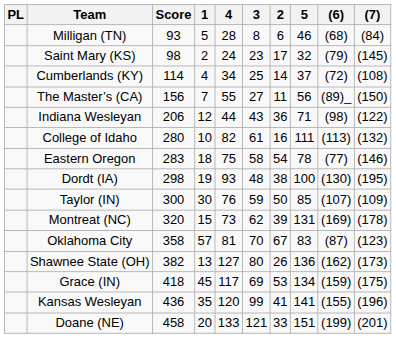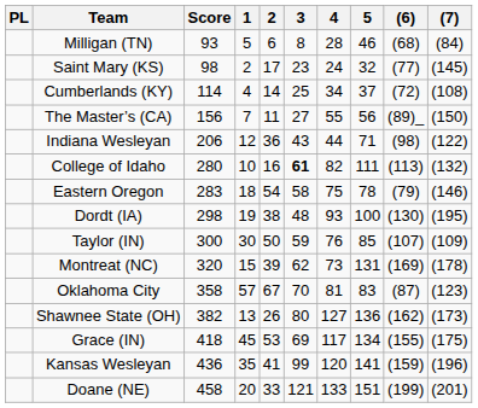 <table class="wikitable sortable" style="text-align:center">
 <tr>
 <th>PL</th>
 <th>Team</th>
 <th>Score</th>
 <th>1</th>
+<th>2</th>
+<th>3</th>
 <th>4</th>
-<th>3</th>
-<th>2</th>
 <th>5</th>
 <th>(6)</th>
 <th>(7)</th>
 </tr>
 <tr>
 <td></td>
 <td>Milligan (TN)</td>
 <td>93</td>
 <td>5</td>
+<td>6</td>
+<td>8</td>
 <td>28</td>
-<td>8</td>
-<td>6</td>
 <td>46</td>
 <td>(68)</td>
 <td>(84)</td>
 </tr>
 <tr>
 <td></td>
 <td>Saint Mary (KS)</td>
 <td>98</td>
 <td>2</td>
+<td>17</td>
+<td>23</td>
 <td>24</td>
-<td>23</td>
-<td>17</td>
 <td>32</td>
-<td>(79)</td>
+<td>(77)</td>
 <td>(145)</td>
 </tr>
 <tr>
 <td></td>
 <td>Cumberlands (KY)</td>
 <td>114</td>
 <td>4</td>
+<td>14</td>
+<td>25</td>
 <td>34</td>
-<td>25</td>
-<td>14</td>
 <td>37</td>
 <td>(72)</td>
 <td>(108)</td>
 </tr>
 <tr>
 <td></td>
 <td>The Master’s (CA)</td>
 <td>156</td>
 <td>7</td>
+<td>11</td>
+<td>27</td>
 <td>55</td>
-<td>27</td>
-<td>11</td>
 <td>56</td>
 <td>(89)_</td>
 <td>(150)</td>
 </tr>
 <tr>
 <td></td>
 <td>Indiana Wesleyan</td>
 <td>206</td>
 <td>12</td>
+<td>36</td>
+<td>43</td>
 <td>44</td>
-<td>43</td>
-<td>36</td>
 <td>71</td>
 <td>(98)</td>
 <td>(122)</td>
 </tr>
 <tr>
 <td></td>
 <td>College of Idaho</td>
 <td>280</td>
 <td>10</td>
+<td>16</td>
+<td><strong>61</strong></td>
 <td>82</td>
-<td>61</td>
-<td>16</td>
 <td>111</td>
 <td>(113)</td>
 <td>(132)</td>
 </tr>
 <tr>
 <td></td>
 <td>Eastern Oregon</td>
 <td>283</td>
 <td>18</td>
+<td>54</td>
+<td>58</td>
 <td>75</td>
-<td>58</td>
-<td>54</td>
 <td>78</td>
-<td>(77)</td>
+<td>(79)</td>
 <td>(146)</td>
 </tr>
 <tr>
 <td></td>
 <td>Dordt (IA)</td>
 <td>298</td>
 <td>19</td>
+<td>38</td>
+<td>48</td>
 <td>93</td>
-<td>48</td>
-<td>38</td>
 <td>100</td>
 <td>(130)</td>
 <td>(195)</td>
 </tr>
 <tr>
 <td></td>
 <td>Taylor (IN)</td>
 <td>300</td>
 <td>30</td>
+<td>50</td>
+<td>59</td>
 <td>76</td>
-<td>59</td>
-<td>50</td>
 <td>85</td>
 <td>(107)</td>
 <td>(109)</td>
 </tr>
 <tr>
 <td></td>
 <td>Montreat (NC)</td>
 <td>320</td>
 <td>15</td>
+<td>39</td>
+<td>62</td>
 <td>73</td>
-<td>62</td>
-<td>39</td>
 <td>131</td>
 <td>(169)</td>
 <td>(178)</td>
 </tr>
 <tr>
 <td></td>
 <td>Oklahoma City</td>
 <td>358</td>
 <td>57</td>
+<td>67</td>
+<td>70</td>
 <td>81</td>
-<td>70</td>
-<td>67</td>
 <td>83</td>
 <td>(87)</td>
 <td>(123)</td>
 </tr>
 <tr>
 <td></td>
 <td>Shawnee State (OH)</td>
 <td>382</td>
 <td>13</td>
+<td>26</td>
+<td>80</td>
 <td>127</td>
-<td>80</td>
-<td>26</td>
 <td>136</td>
 <td>(162)</td>
 <td>(173)</td>
 </tr>
 <tr>
 <td></td>
 <td>Grace (IN)</td>
 <td>418</td>
 <td>45</td>
+<td>53</td>
+<td>69</td>
 <td>117</td>
-<td>69</td>
-<td>53</td>
 <td>134</td>
-<td>(159)</td>
+<td>(155)</td>
 <td>(175)</td>
 </tr>
 <tr>
 <td></td>
 <td>Kansas Wesleyan</td>
 <td>436</td>
 <td>35</td>
+<td>41</td>
+<td>99</td>
 <td>120</td>
-<td>99</td>
-<td>41</td>
 <td>141</td>
-<td>(155)</td>
+<td>(159)</td>
 <td>(196)</td>
 </tr>
 <tr>
 <td></td>
 <td>Doane (NE)</td>
 <td>458</td>
 <td>20</td>
+<td>33</td>
+<td>121</td>
 <td>133</td>
-<td>121</td>
-<td>33</td>
 <td>151</td>
 <td>(199)</td>
 <td>(201)</td>
 </tr>
 </table>
